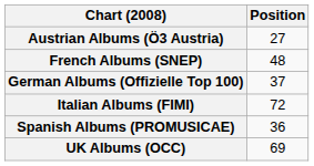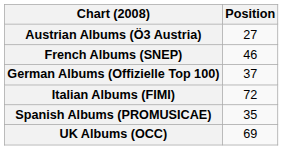 <table class="wikitable sortable plainrowheaders" style="text-align:center">
 <tr>
 <th scope="col">Chart (2008)</th>
 <th scope="col">Position</th>
 </tr>
 <tr>
 <th scope="row">Austrian Albums (Ö3 Austria)</th>
 <td>27</td>
 </tr>
 <tr>
 <th scope="row">French Albums (SNEP)</th>
-<td>48</td>
+<td>46</td>
 </tr>
 <tr>
 <th scope="row">German Albums (Offizielle Top 100)</th>
 <td>37</td>
 </tr>
 <tr>
 <th scope="row">Italian Albums (FIMI)</th>
 <td>72</td>
 </tr>
 <tr>
 <th scope="row">Spanish Albums (PROMUSICAE)</th>
-<td>36</td>
+<td>35</td>
 </tr>
 <tr>
 <th scope="row">UK Albums (OCC)</th>
 <td>69</td>
 </tr>
 </table>
